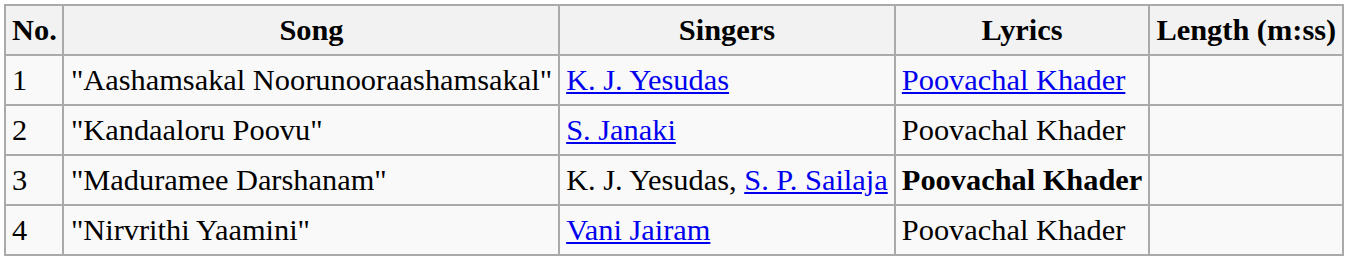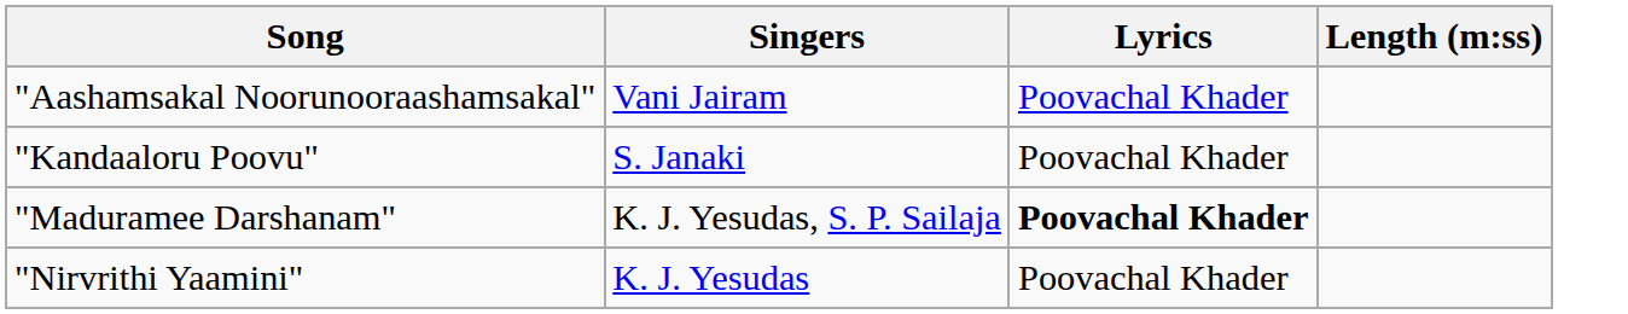 <table class="wikitable" style="font-size:95%;">
 <tr>
-<th>No.</th>
 <th>Song</th>
 <th>Singers</th>
 <th>Lyrics</th>
 <th>Length (m:ss)</th>
 </tr>
 <tr>
-<td>1</td>
 <td>"Aashamsakal Noorunooraashamsakal"</td>
-<td><a href='#'>K. J. Yesudas</a></td>
+<td><a href='#'>Vani Jairam</a></td>
 <td><a href='#'>Poovachal Khader</a></td>
 <td></td>
 </tr>
 <tr>
-<td>2</td>
 <td>"Kandaaloru Poovu"</td>
 <td><a href='#'>S. Janaki</a></td>
 <td>Poovachal Khader</td>
 <td></td>
 </tr>
 <tr>
-<td>3</td>
 <td>"Maduramee Darshanam"</td>
 <td>K. J. Yesudas, <a href='#'>S. P. Sailaja</a></td>
 <td><strong>Poovachal Khader</strong></td>
 <td></td>
 </tr>
 <tr>
-<td>4</td>
 <td>"Nirvrithi Yaamini"</td>
-<td><a href='#'>Vani Jairam</a></td>
+<td><a href='#'>K. J. Yesudas</a></td>
 <td>Poovachal Khader</td>
 <td></td>
 </tr>
 </table>
